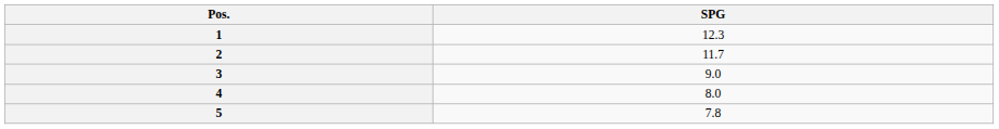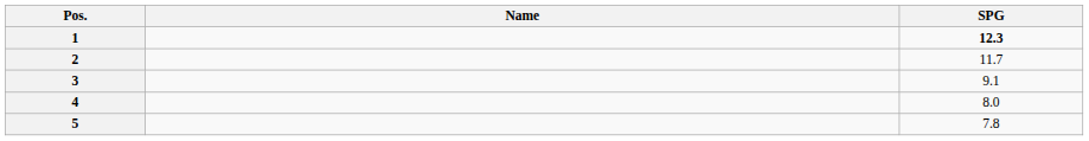 <table class=wikitable width=100% style="text-align:center;">
 <tr>
 <th width="13%">Pos.</th>
+<th width="70%">Name</th>
 <th width="17%">SPG</th>
 </tr>
 <tr>
 <th>1</th>
-<td>12.3</td>
+<td align=left></td>
+<td><strong>12.3</strong></td>
 </tr>
 <tr>
 <th>2</th>
+<td align=left></td>
 <td>11.7</td>
 </tr>
 <tr>
 <th>3</th>
-<td>9.0</td>
+<td align=left></td>
+<td>9.1</td>
 </tr>
 <tr>
 <th>4</th>
+<td align=left></td>
 <td>8.0</td>
 </tr>
 <tr>
 <th>5</th>
+<td align=left></td>
 <td>7.8</td>
 </tr>
 </table>
